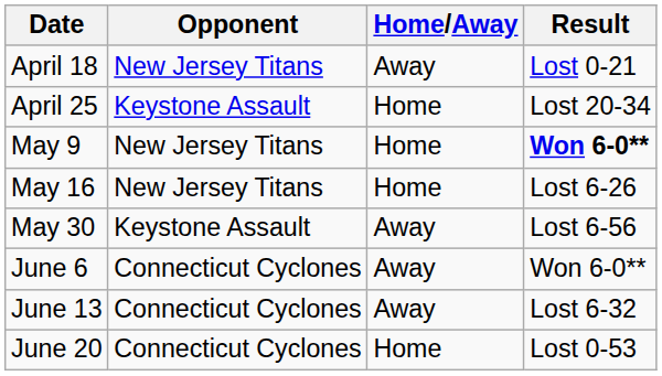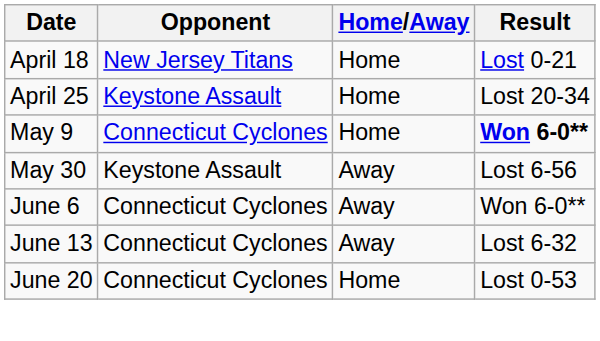 <table class="wikitable">
 <tr>
 <th>Date</th>
 <th>Opponent</th>
 <th><a href='#'>Home</a>/<a href='#'>Away</a></th>
 <th>Result</th>
 </tr>
 <tr>
 <td>April 18</td>
 <td><a href='#'>New Jersey Titans</a></td>
-<td>Away</td>
+<td>Home</td>
 <td><a href='#'>Lost</a> 0-21</td>
 </tr>
 <tr>
 <td>April 25</td>
 <td><a href='#'>Keystone Assault</a></td>
 <td>Home</td>
 <td>Lost 20-34</td>
 </tr>
 <tr>
 <td>May 9</td>
-<td>New Jersey Titans</td>
+<td><a href='#'>Connecticut Cyclones</a></td>
 <td>Home</td>
 <td><strong><a href='#'>Won</a> 6-0**</strong></td>
-</tr>
-<tr>
-<td>May 16</td>
-<td>New Jersey Titans</td>
-<td>Home</td>
-<td>Lost 6-26</td>
 </tr>
 <tr>
 <td>May 30</td>
 <td>Keystone Assault</td>
 <td>Away</td>
 <td>Lost 6-56</td>
 </tr>
 <tr>
 <td>June 6</td>
 <td>Connecticut Cyclones</td>
 <td>Away</td>
 <td>Won 6-0**</td>
 </tr>
 <tr>
 <td>June 13</td>
 <td>Connecticut Cyclones</td>
 <td>Away</td>
 <td>Lost 6-32</td>
 </tr>
 <tr>
 <td>June 20</td>
 <td>Connecticut Cyclones</td>
 <td>Home</td>
 <td>Lost 0-53</td>
 </tr>
 </table>
